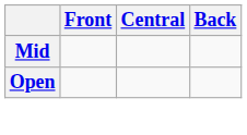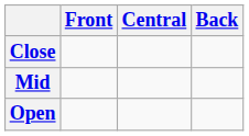 <table class="wikitable" style="text-align: center;">
 <tr>
 <th></th>
 <th><a href='#'>Front</a></th>
 <th><a href='#'>Central</a></th>
 <th><a href='#'>Back</a></th>
+</tr>
+<tr>
+<th><a href='#'>Close</a></th>
+<td></td>
+<td></td>
+<td></td>
 </tr>
 <tr>
 <th><a href='#'>Mid</a></th>
 <td></td>
 <td> </td>
 <td></td>
 </tr>
 <tr>
 <th><a href='#'>Open</a></th>
 <td></td>
 <td></td>
 <td></td>
 </tr>
 </table>
